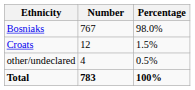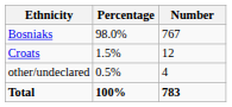 <table class="wikitable">
 <tr>
 <th width="100px">Ethnicity</th>
+<th width="80px">Percentage</th>
 <th width="80px">Number</th>
-<th width="80px">Percentage</th>
 </tr>
 <tr>
 <td><a href='#'>Bosniaks</a></td>
+<td>98.0%</td>
 <td>767</td>
-<td>98.0%</td>
 </tr>
 <tr>
 <td><a href='#'>Croats</a></td>
+<td>1.5%</td>
 <td>12</td>
-<td>1.5%</td>
 </tr>
 <tr>
 <td>other/undeclared</td>
+<td>0.5%</td>
 <td>4</td>
-<td>0.5%</td>
 </tr>
 <tr>
 <td><strong>Total</strong></td>
+<td><strong>100%</strong></td>
 <td><strong>783</strong></td>
-<td><strong>100%</strong></td>
 </tr>
 </table>
